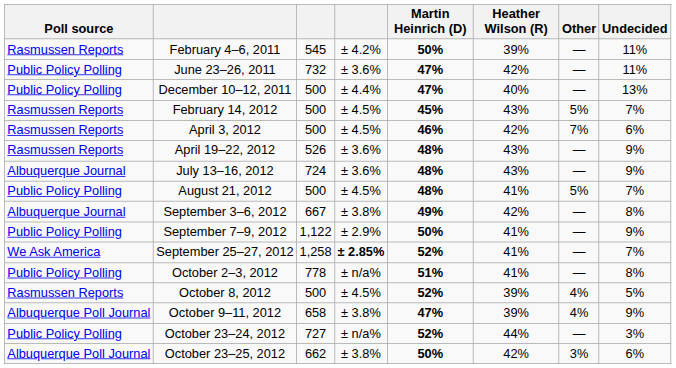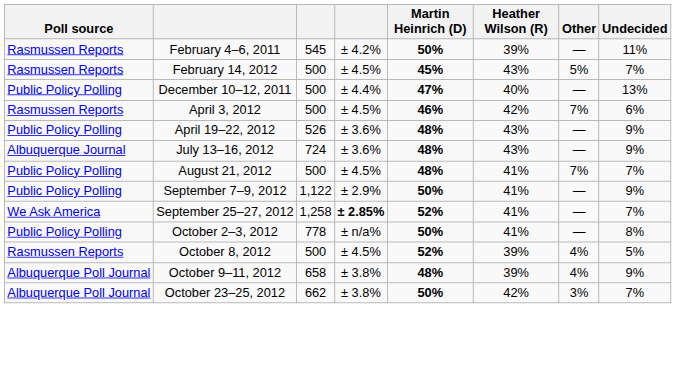 <table class="wikitable" style="text-align:center">
 <tr valign= bottom>
 <th>Poll source</th>
 <th></th>
 <th></th>
 <th></th>
 <th style="width:100px;">Martin<br>Heinrich (D)</th>
 <th style="width:100px;">Heather<br>Wilson (R)</th>
 <th>Other</th>
 <th>Undecided</th>
 </tr>
 <tr>
 <td align=left><a href='#'>Rasmussen Reports</a></td>
 <td>February 4–6, 2011</td>
 <td>545</td>
 <td>± 4.2%</td>
 <td><strong>50%</strong></td>
 <td>39%</td>
 <td>—</td>
 <td>11%</td>
 </tr>
 <tr>
-<td align=left><a href='#'>Public Policy Polling</a></td>
-<td>June 23–26, 2011</td>
-<td>732</td>
-<td>± 3.6%</td>
-<td><strong>47%</strong></td>
-<td>42%</td>
-<td>—</td>
-<td>11%</td>
+<td align=left><a href='#'>Rasmussen Reports</a></td>
+<td>February 14, 2012</td>
+<td>500</td>
+<td>± 4.5%</td>
+<td><strong>45%</strong></td>
+<td>43%</td>
+<td>5%</td>
+<td>7%</td>
 </tr>
 <tr>
 <td align=left><a href='#'>Public Policy Polling</a></td>
 <td>December 10–12, 2011</td>
 <td>500</td>
 <td>± 4.4%</td>
 <td><strong>47%</strong></td>
 <td>40%</td>
 <td>—</td>
 <td>13%</td>
 </tr>
 <tr>
 <td align=left><a href='#'>Rasmussen Reports</a></td>
-<td>February 14, 2012</td>
-<td>500</td>
-<td>± 4.5%</td>
-<td><strong>45%</strong></td>
-<td>43%</td>
-<td>5%</td>
-<td>7%</td>
-</tr>
-<tr>
-<td align=left><a href='#'>Rasmussen Reports</a></td>
 <td>April 3, 2012</td>
 <td>500</td>
 <td>± 4.5%</td>
 <td><strong>46%</strong></td>
 <td>42%</td>
 <td>7%</td>
 <td>6%</td>
 </tr>
 <tr>
-<td align=left><a href='#'>Rasmussen Reports</a></td>
+<td align=left><a href='#'>Public Policy Polling</a></td>
 <td>April 19–22, 2012</td>
 <td>526</td>
 <td>± 3.6%</td>
 <td><strong>48%</strong></td>
 <td>43%</td>
 <td>—</td>
 <td>9%</td>
 </tr>
 <tr>
 <td align=left><a href='#'>Albuquerque Journal</a></td>
 <td>July 13–16, 2012</td>
 <td>724</td>
 <td>± 3.6%</td>
 <td><strong>48%</strong></td>
 <td>43%</td>
 <td>—</td>
 <td>9%</td>
 </tr>
 <tr>
 <td align=left><a href='#'>Public Policy Polling</a></td>
 <td>August 21, 2012</td>
 <td>500</td>
 <td>± 4.5%</td>
 <td><strong>48%</strong></td>
 <td>41%</td>
-<td>5%</td>
 <td>7%</td>
-</tr>
-<tr>
-<td align=left><a href='#'>Albuquerque Journal</a></td>
-<td>September 3–6, 2012</td>
-<td>667</td>
-<td>± 3.8%</td>
-<td><strong>49%</strong></td>
-<td>42%</td>
-<td>—</td>
-<td>8%</td>
+<td>7%</td>
 </tr>
 <tr>
 <td align=left><a href='#'>Public Policy Polling</a></td>
 <td>September 7–9, 2012</td>
 <td>1,122</td>
 <td>± 2.9%</td>
 <td><strong>50%</strong></td>
 <td>41%</td>
 <td>—</td>
 <td>9%</td>
 </tr>
 <tr>
 <td align=left><a href='#'>We Ask America</a></td>
 <td>September 25–27, 2012</td>
 <td>1,258</td>
 <td><strong>± 2.85%</strong></td>
 <td><strong>52%</strong></td>
 <td>41%</td>
 <td>—</td>
 <td>7%</td>
 </tr>
 <tr>
 <td align=left><a href='#'>Public Policy Polling</a></td>
 <td>October 2–3, 2012</td>
 <td>778</td>
 <td>± n/a%</td>
-<td><strong>51%</strong></td>
+<td><strong>50%</strong></td>
 <td>41%</td>
 <td>—</td>
 <td>8%</td>
 </tr>
 <tr>
 <td align=left><a href='#'>Rasmussen Reports</a></td>
 <td>October 8, 2012</td>
 <td>500</td>
 <td>± 4.5%</td>
 <td><strong>52%</strong></td>
 <td>39%</td>
 <td>4%</td>
 <td>5%</td>
 </tr>
 <tr>
 <td align=left><a href='#'>Albuquerque Poll Journal</a></td>
 <td>October 9–11, 2012</td>
 <td>658</td>
 <td>± 3.8%</td>
-<td><strong>47%</strong></td>
+<td><strong>48%</strong></td>
 <td>39%</td>
 <td>4%</td>
 <td>9%</td>
-</tr>
-<tr>
-<td align=left><a href='#'>Public Policy Polling</a></td>
-<td>October 23–24, 2012</td>
-<td>727</td>
-<td>± n/a%</td>
-<td><strong>52%</strong></td>
-<td>44%</td>
-<td>—</td>
-<td>3%</td>
 </tr>
 <tr>
 <td align=left><a href='#'>Albuquerque Poll Journal</a></td>
 <td>October 23–25, 2012</td>
 <td>662</td>
 <td>± 3.8%</td>
 <td><strong>50%</strong></td>
 <td>42%</td>
 <td>3%</td>
-<td>6%</td>
+<td>7%</td>
 </tr>
 </table>
